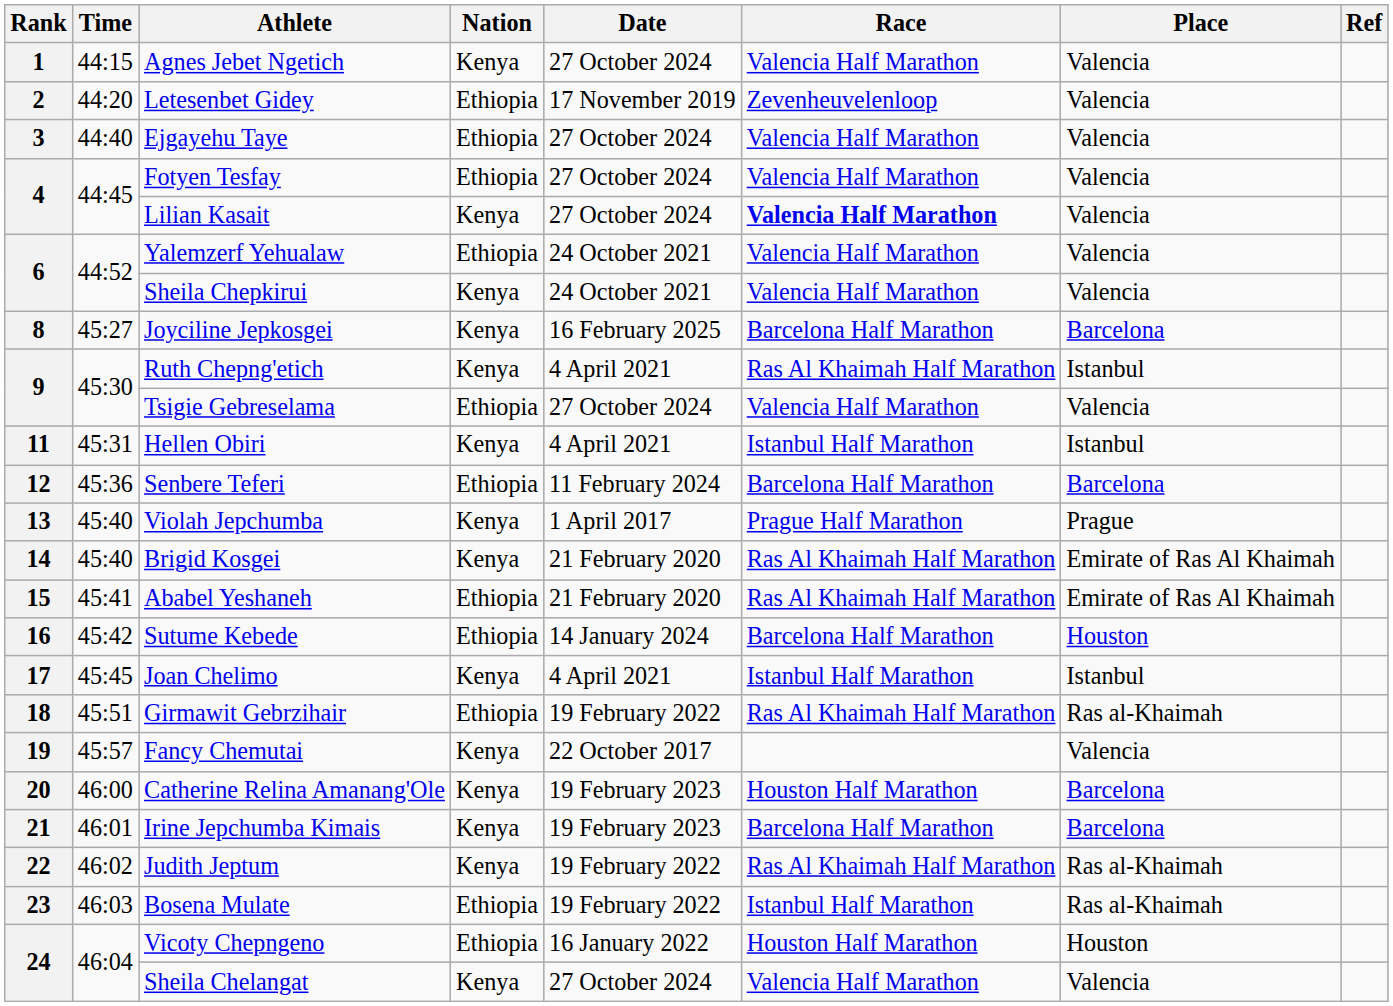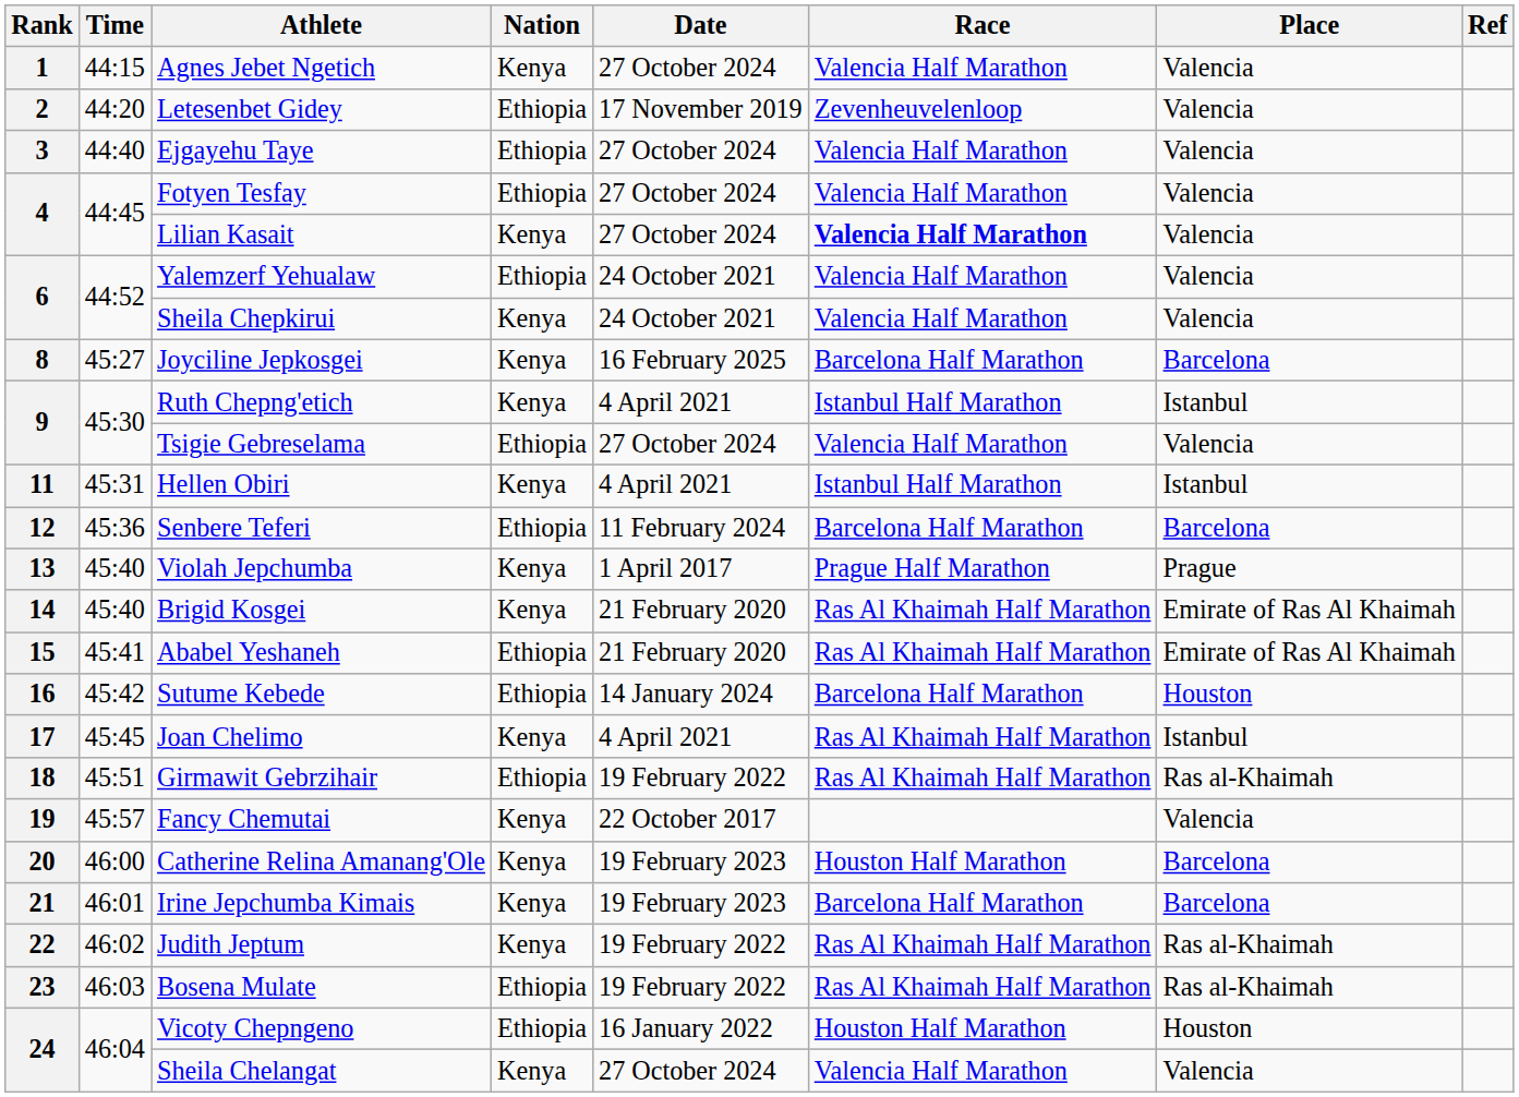 <table class="wikitable">
 <tr>
 <th>Rank</th>
 <th>Time</th>
 <th>Athlete</th>
 <th>Nation</th>
 <th>Date</th>
 <th>Race</th>
 <th>Place</th>
 <th>Ref</th>
 </tr>
 <tr>
 <th>1</th>
 <td>44:15 </td>
 <td><a href='#'>Agnes Jebet Ngetich</a></td>
 <td>Kenya</td>
 <td>27 October 2024</td>
 <td><a href='#'>Valencia Half Marathon</a></td>
 <td>Valencia</td>
 <td></td>
 </tr>
 <tr>
 <th>2</th>
 <td>44:20 </td>
 <td><a href='#'>Letesenbet Gidey</a></td>
 <td>Ethiopia</td>
 <td>17 November 2019</td>
 <td><a href='#'>Zevenheuvelenloop</a></td>
 <td>Valencia</td>
 <td></td>
 </tr>
 <tr>
 <th>3</th>
 <td>44:40 </td>
 <td><a href='#'>Ejgayehu Taye</a></td>
 <td>Ethiopia</td>
 <td>27 October 2024</td>
 <td><a href='#'>Valencia Half Marathon</a></td>
 <td>Valencia</td>
 <td></td>
 </tr>
 <tr>
 <th rowspan=2>4</th>
 <td rowspan=2>44:45 </td>
 <td><a href='#'>Fotyen Tesfay</a></td>
 <td>Ethiopia</td>
 <td>27 October 2024</td>
 <td><a href='#'>Valencia Half Marathon</a></td>
 <td>Valencia</td>
 <td></td>
 </tr>
 <tr>
 <td><a href='#'>Lilian Kasait</a></td>
 <td>Kenya</td>
 <td>27 October 2024</td>
 <td><strong><a href='#'>Valencia Half Marathon</a></strong></td>
 <td>Valencia</td>
 <td></td>
 </tr>
 <tr>
 <th rowspan=2>6</th>
 <td rowspan=2>44:52 </td>
 <td><a href='#'>Yalemzerf Yehualaw</a></td>
 <td>Ethiopia</td>
 <td>24 October 2021</td>
 <td><a href='#'>Valencia Half Marathon</a></td>
 <td>Valencia</td>
 <td></td>
 </tr>
 <tr>
 <td><a href='#'>Sheila Chepkirui</a></td>
 <td>Kenya</td>
 <td>24 October 2021</td>
 <td><a href='#'>Valencia Half Marathon</a></td>
 <td>Valencia</td>
 <td></td>
 </tr>
 <tr>
 <th>8</th>
 <td>45:27 </td>
 <td><a href='#'>Joyciline Jepkosgei</a></td>
 <td>Kenya</td>
 <td>16 February 2025</td>
 <td><a href='#'>Barcelona Half Marathon</a></td>
 <td><a href='#'>Barcelona</a></td>
 <td></td>
 </tr>
 <tr>
 <th rowspan=2>9</th>
 <td rowspan=2>45:30 </td>
 <td><a href='#'>Ruth Chepng'etich</a></td>
 <td>Kenya</td>
 <td>4 April 2021</td>
-<td><a href='#'>Ras Al Khaimah Half Marathon</a></td>
+<td><a href='#'>Istanbul Half Marathon</a></td>
 <td>Istanbul</td>
 <td></td>
 </tr>
 <tr>
 <td><a href='#'>Tsigie Gebreselama</a></td>
 <td>Ethiopia</td>
 <td>27 October 2024</td>
 <td><a href='#'>Valencia Half Marathon</a></td>
 <td>Valencia</td>
 <td></td>
 </tr>
 <tr>
 <th>11</th>
 <td>45:31 </td>
 <td><a href='#'>Hellen Obiri</a></td>
 <td>Kenya</td>
 <td>4 April 2021</td>
 <td><a href='#'>Istanbul Half Marathon</a></td>
 <td>Istanbul</td>
 <td></td>
 </tr>
 <tr>
 <th>12</th>
 <td>45:36 </td>
 <td><a href='#'>Senbere Teferi</a></td>
 <td>Ethiopia</td>
 <td>11 February 2024</td>
 <td><a href='#'>Barcelona Half Marathon</a></td>
 <td><a href='#'>Barcelona</a></td>
 <td></td>
 </tr>
 <tr>
 <th>13</th>
 <td>45:40 </td>
 <td><a href='#'>Violah Jepchumba</a></td>
 <td>Kenya</td>
 <td>1 April 2017</td>
 <td><a href='#'>Prague Half Marathon</a></td>
 <td>Prague</td>
 <td></td>
 </tr>
 <tr>
 <th>14</th>
 <td>45:40 </td>
 <td><a href='#'>Brigid Kosgei</a></td>
 <td>Kenya</td>
 <td>21 February 2020</td>
 <td><a href='#'>Ras Al Khaimah Half Marathon</a></td>
 <td>Emirate of Ras Al Khaimah</td>
 <td></td>
 </tr>
 <tr>
 <th>15</th>
 <td>45:41 </td>
 <td><a href='#'>Ababel Yeshaneh</a></td>
 <td>Ethiopia</td>
 <td>21 February 2020</td>
 <td><a href='#'>Ras Al Khaimah Half Marathon</a></td>
 <td>Emirate of Ras Al Khaimah</td>
 <td></td>
 </tr>
 <tr>
 <th>16</th>
 <td>45:42 </td>
 <td><a href='#'>Sutume Kebede</a></td>
 <td>Ethiopia</td>
 <td>14 January 2024</td>
 <td><a href='#'>Barcelona Half Marathon</a></td>
 <td><a href='#'>Houston</a></td>
 <td></td>
 </tr>
 <tr>
 <th>17</th>
 <td>45:45 </td>
 <td><a href='#'>Joan Chelimo</a></td>
 <td>Kenya</td>
 <td>4 April 2021</td>
-<td><a href='#'>Istanbul Half Marathon</a></td>
+<td><a href='#'>Ras Al Khaimah Half Marathon</a></td>
 <td>Istanbul</td>
 <td></td>
 </tr>
 <tr>
 <th>18</th>
 <td>45:51 </td>
 <td><a href='#'>Girmawit Gebrzihair</a></td>
 <td>Ethiopia</td>
 <td>19 February 2022</td>
 <td><a href='#'>Ras Al Khaimah Half Marathon</a></td>
 <td>Ras al-Khaimah</td>
 <td></td>
 </tr>
 <tr>
 <th>19</th>
 <td>45:57 </td>
 <td><a href='#'>Fancy Chemutai</a></td>
 <td>Kenya</td>
 <td>22 October 2017</td>
 <td></td>
 <td>Valencia</td>
 <td></td>
 </tr>
 <tr>
 <th>20</th>
 <td>46:00</td>
 <td><a href='#'>Catherine Relina Amanang'Ole</a></td>
 <td>Kenya</td>
 <td>19 February 2023</td>
 <td><a href='#'>Houston Half Marathon</a></td>
 <td><a href='#'>Barcelona</a></td>
 <td></td>
 </tr>
 <tr>
 <th>21</th>
 <td>46:01</td>
 <td><a href='#'>Irine Jepchumba Kimais</a></td>
 <td>Kenya</td>
 <td>19 February 2023</td>
 <td><a href='#'>Barcelona Half Marathon</a></td>
 <td><a href='#'>Barcelona</a></td>
 <td></td>
 </tr>
 <tr>
 <th>22</th>
 <td>46:02 </td>
 <td><a href='#'>Judith Jeptum</a></td>
 <td>Kenya</td>
 <td>19 February 2022</td>
 <td><a href='#'>Ras Al Khaimah Half Marathon</a></td>
 <td>Ras al-Khaimah</td>
 <td></td>
 </tr>
 <tr>
 <th>23</th>
 <td>46:03 </td>
 <td><a href='#'>Bosena Mulate</a></td>
 <td>Ethiopia</td>
 <td>19 February 2022</td>
-<td><a href='#'>Istanbul Half Marathon</a></td>
+<td><a href='#'>Ras Al Khaimah Half Marathon</a></td>
 <td>Ras al-Khaimah</td>
 <td></td>
 </tr>
 <tr>
 <th rowspan=2>24</th>
 <td rowspan=2>46:04 </td>
 <td><a href='#'>Vicoty Chepngeno</a></td>
 <td>Ethiopia</td>
 <td>16 January 2022</td>
 <td><a href='#'>Houston Half Marathon</a></td>
 <td>Houston</td>
 <td></td>
 </tr>
 <tr>
 <td><a href='#'>Sheila Chelangat</a></td>
 <td>Kenya</td>
 <td>27 October 2024</td>
 <td><a href='#'>Valencia Half Marathon</a></td>
 <td>Valencia</td>
 <td></td>
 </tr>
 </table>
